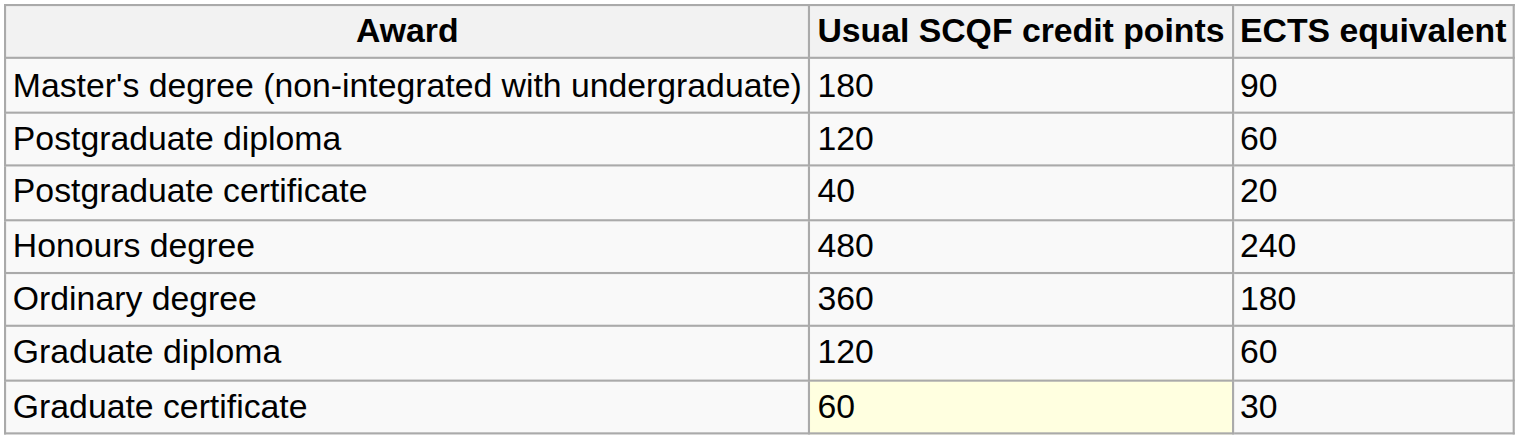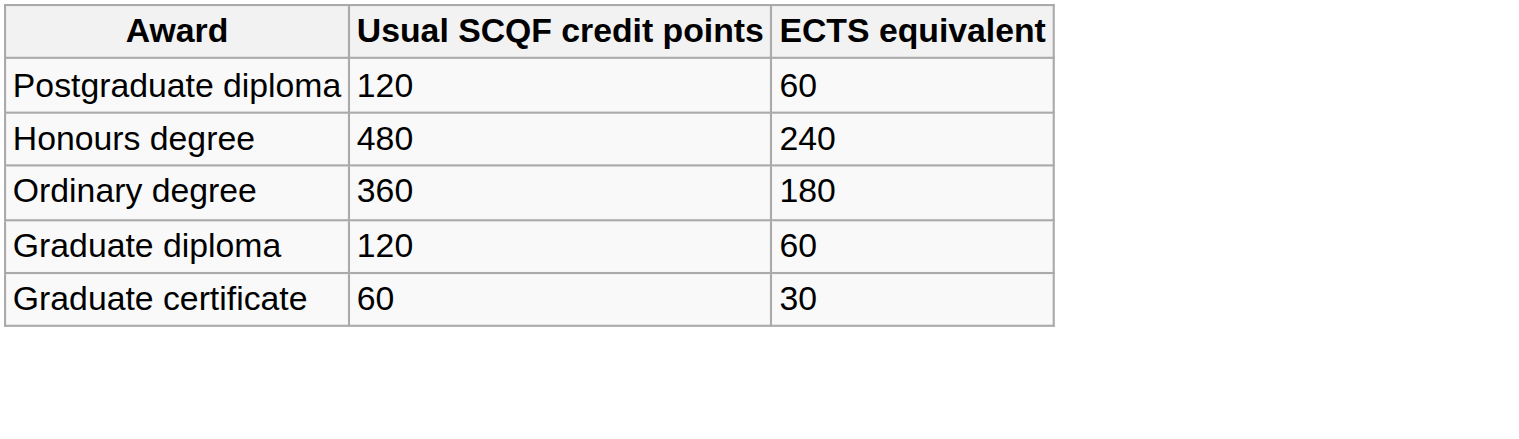 <table class="wikitable">
 <tr>
 <th>Award</th>
 <th>Usual SCQF credit points</th>
 <th>ECTS equivalent</th>
 </tr>
 <tr>
-<td>Master's degree (non-integrated with undergraduate)</td>
-<td>180</td>
-<td>90</td>
-</tr>
-<tr>
 <td>Postgraduate diploma</td>
 <td>120</td>
 <td>60</td>
-</tr>
-<tr>
-<td>Postgraduate certificate</td>
-<td>40</td>
-<td>20</td>
 </tr>
 <tr>
 <td>Honours degree</td>
 <td>480</td>
 <td>240</td>
 </tr>
 <tr>
 <td>Ordinary degree</td>
 <td>360</td>
 <td>180</td>
 </tr>
 <tr>
 <td>Graduate diploma</td>
 <td>120</td>
 <td>60</td>
 </tr>
 <tr>
 <td>Graduate certificate</td>
-<td style="background: lightyellow;">60</td>
+<td>60</td>
 <td>30</td>
 </tr>
 </table>
